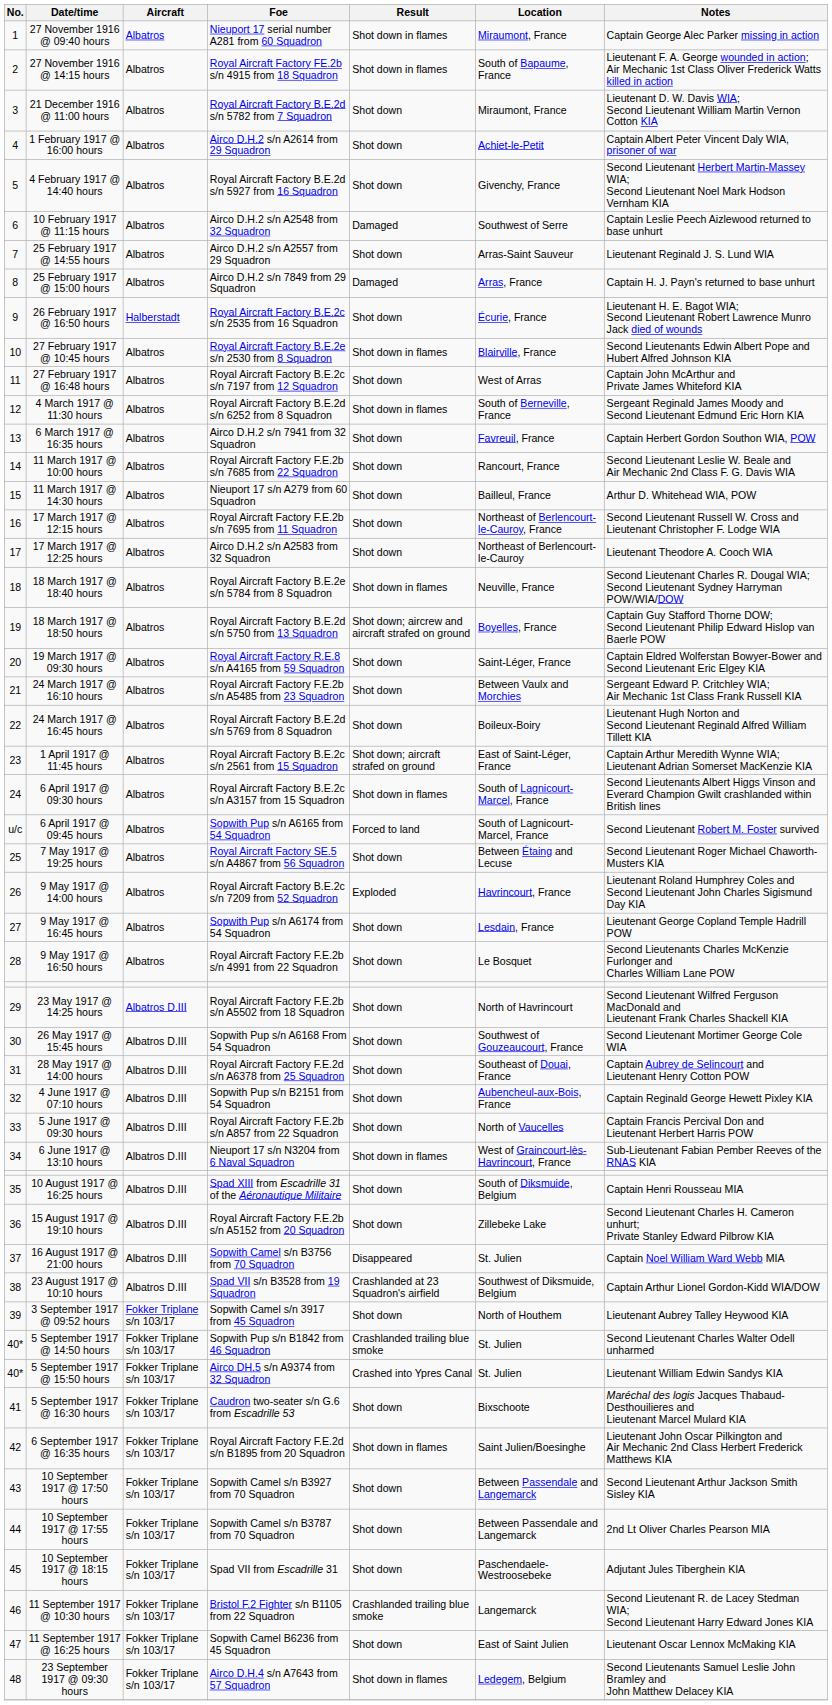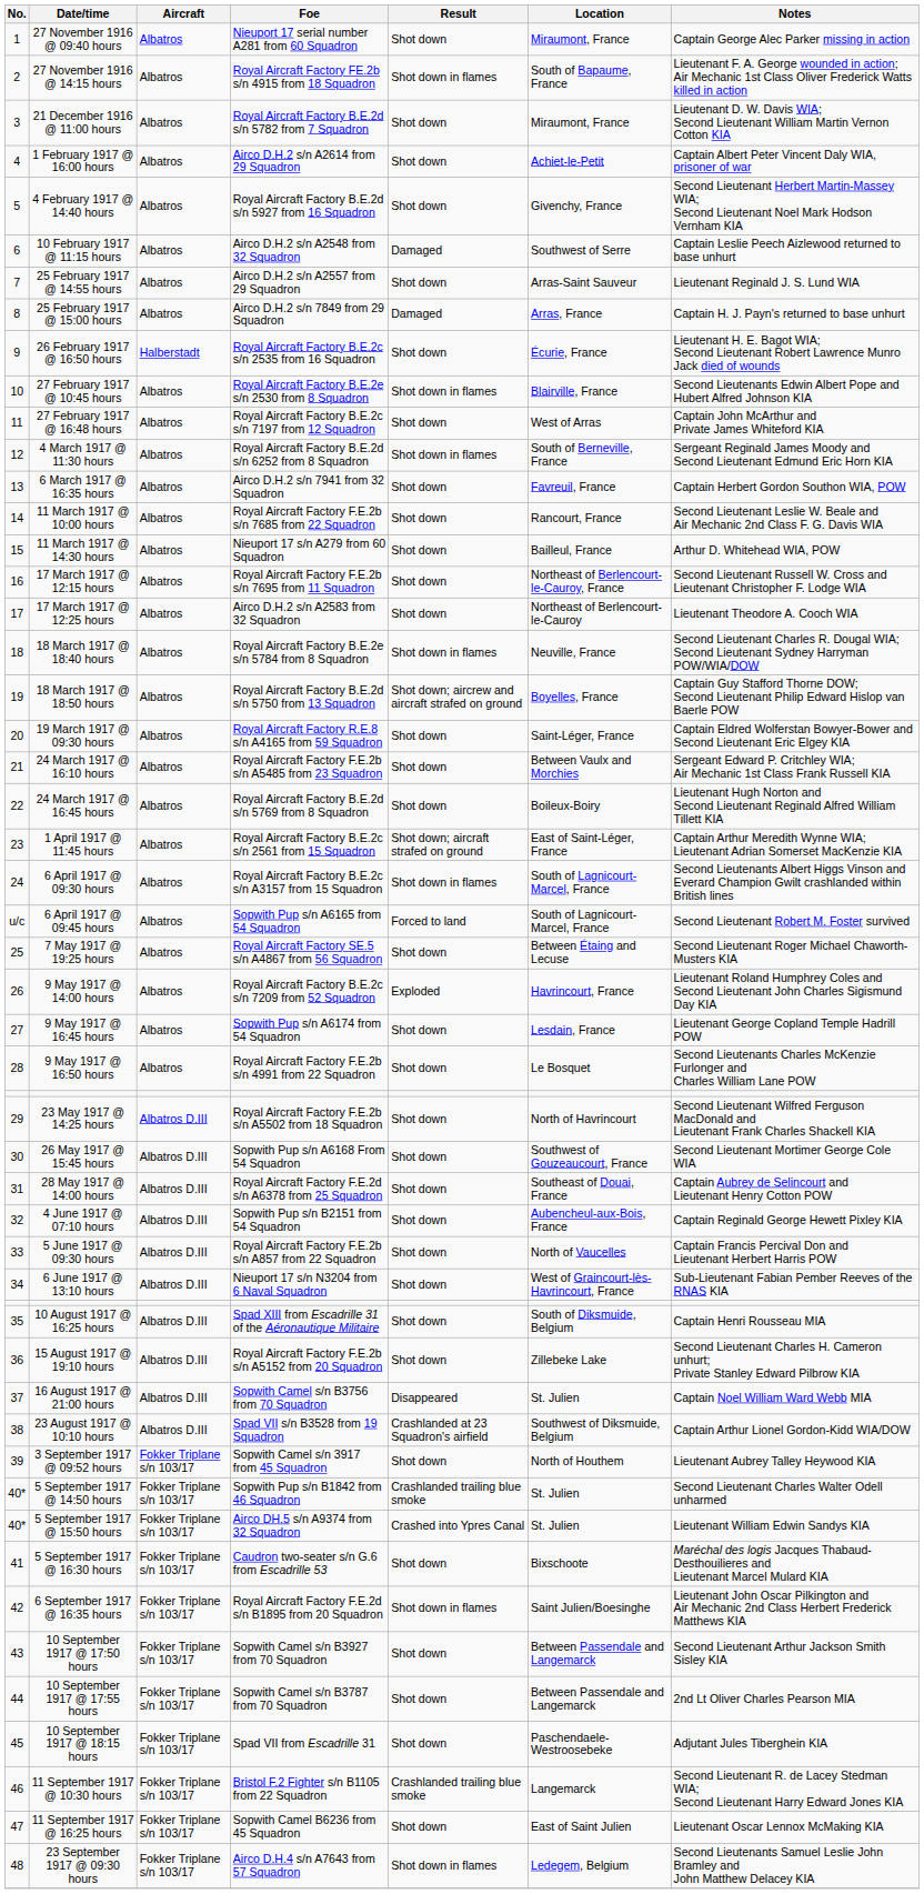 <table class="wikitable">
 <tr>
 <th>No.</th>
 <th>Date/time</th>
 <th>Aircraft</th>
 <th>Foe</th>
 <th>Result</th>
 <th>Location</th>
 <th>Notes</th>
 </tr>
 <tr>
 <td align="center">1</td>
 <td align="center">27 November 1916 @ 09:40 hours</td>
 <td><a href='#'>Albatros</a></td>
 <td><a href='#'>Nieuport 17</a> serial number A281 from <a href='#'>60 Squadron</a></td>
-<td>Shot down in flames</td>
+<td>Shot down</td>
 <td><a href='#'>Miraumont</a>, France</td>
 <td>Captain George Alec Parker <a href='#'>missing in action</a></td>
 </tr>
 <tr>
 <td align="center">2</td>
 <td align="center">27 November 1916 @ 14:15 hours</td>
 <td>Albatros</td>
 <td><a href='#'>Royal Aircraft Factory FE.2b</a> s/n 4915 from <a href='#'>18 Squadron</a></td>
 <td>Shot down in flames</td>
 <td>South of <a href='#'>Bapaume</a>, France</td>
 <td>Lieutenant F. A. George <a href='#'>wounded in action</a>; <br>Air Mechanic 1st Class Oliver Frederick Watts <a href='#'>killed in action</a></td>
 </tr>
 <tr>
 <td align="center">3</td>
 <td align="center">21 December 1916 @ 11:00 hours</td>
 <td>Albatros</td>
 <td><a href='#'>Royal Aircraft Factory B.E.2d</a> s/n 5782 from <a href='#'>7 Squadron</a></td>
 <td>Shot down</td>
 <td>Miraumont, France</td>
 <td>Lieutenant D. W. Davis <a href='#'>WIA</a>;<br> Second Lieutenant William Martin Vernon Cotton <a href='#'>KIA</a></td>
 </tr>
 <tr>
 <td align="center">4</td>
 <td align="center">1 February 1917 @ 16:00 hours</td>
 <td>Albatros</td>
 <td><a href='#'>Airco D.H.2</a> s/n A2614 from <a href='#'>29 Squadron</a></td>
 <td>Shot down</td>
 <td><a href='#'>Achiet-le-Petit</a></td>
 <td>Captain Albert Peter Vincent Daly WIA, <a href='#'>prisoner of war</a></td>
 </tr>
 <tr>
 <td align="center">5</td>
 <td align="center">4 February 1917 @ 14:40 hours</td>
 <td>Albatros</td>
 <td>Royal Aircraft Factory B.E.2d s/n 5927 from <a href='#'>16 Squadron</a></td>
 <td>Shot down</td>
 <td>Givenchy, France</td>
 <td>Second Lieutenant <a href='#'>Herbert Martin-Massey</a> WIA;<br> Second Lieutenant Noel Mark Hodson Vernham KIA</td>
 </tr>
 <tr>
 <td align="center">6</td>
 <td align="center">10 February 1917 @ 11:15 hours</td>
 <td>Albatros</td>
 <td>Airco D.H.2 s/n A2548 from <a href='#'>32 Squadron</a></td>
 <td>Damaged</td>
 <td>Southwest of Serre</td>
 <td>Captain Leslie Peech Aizlewood returned to base unhurt</td>
 </tr>
 <tr>
 <td align="center">7</td>
 <td align="center">25 February 1917 @ 14:55 hours</td>
 <td>Albatros</td>
 <td>Airco D.H.2 s/n A2557 from 29 Squadron</td>
 <td>Shot down</td>
 <td>Arras-Saint Sauveur</td>
 <td>Lieutenant Reginald J. S. Lund WIA</td>
 </tr>
 <tr>
 <td align="center">8</td>
 <td align="center">25 February 1917 @ 15:00 hours</td>
 <td>Albatros</td>
 <td>Airco D.H.2 s/n 7849 from 29 Squadron</td>
 <td>Damaged</td>
 <td><a href='#'>Arras</a>, France</td>
 <td>Captain H. J. Payn's returned to base unhurt</td>
 </tr>
 <tr>
 <td align="center">9</td>
 <td align="center">26 February 1917 @ 16:50 hours</td>
 <td><a href='#'>Halberstadt</a></td>
 <td><a href='#'>Royal Aircraft Factory B.E.2c</a> s/n 2535 from 16 Squadron</td>
 <td>Shot down</td>
 <td><a href='#'>Écurie</a>, France</td>
 <td>Lieutenant H. E. Bagot WIA;<br> Second Lieutenant Robert Lawrence Munro Jack <a href='#'>died of wounds</a></td>
 </tr>
 <tr>
 <td align="center">10</td>
 <td align="center">27 February 1917 @ 10:45 hours</td>
 <td>Albatros</td>
 <td><a href='#'>Royal Aircraft Factory B.E.2e</a> s/n 2530 from <a href='#'>8 Squadron</a></td>
 <td>Shot down in flames</td>
 <td><a href='#'>Blairville</a>, France</td>
 <td>Second Lieutenants Edwin Albert Pope and <br>Hubert Alfred Johnson KIA</td>
 </tr>
 <tr>
 <td align="center">11</td>
 <td align="center">27 February 1917 @ 16:48 hours</td>
 <td>Albatros</td>
 <td>Royal Aircraft Factory B.E.2c s/n 7197 from <a href='#'>12 Squadron</a></td>
 <td>Shot down</td>
 <td>West of Arras</td>
 <td>Captain John McArthur and <br>Private James Whiteford KIA</td>
 </tr>
 <tr>
 <td align="center">12</td>
 <td align="center">4 March 1917 @ 11:30 hours</td>
 <td>Albatros</td>
 <td>Royal Aircraft Factory B.E.2d s/n 6252 from 8 Squadron</td>
 <td>Shot down in flames</td>
 <td>South of <a href='#'>Berneville</a>, France</td>
 <td>Sergeant Reginald James Moody and <br>Second Lieutenant Edmund Eric Horn KIA</td>
 </tr>
 <tr>
 <td align="center">13</td>
 <td align="center">6 March 1917 @ 16:35 hours</td>
 <td>Albatros</td>
 <td>Airco D.H.2 s/n 7941 from 32 Squadron</td>
 <td>Shot down</td>
 <td><a href='#'>Favreuil</a>, France</td>
 <td>Captain Herbert Gordon Southon WIA, <a href='#'>POW</a></td>
 </tr>
 <tr>
 <td align="center">14</td>
 <td align="center">11 March 1917 @ 10:00 hours</td>
 <td>Albatros</td>
 <td>Royal Aircraft Factory F.E.2b s/n 7685 from <a href='#'>22 Squadron</a></td>
 <td>Shot down</td>
 <td>Rancourt, France</td>
 <td>Second Lieutenant Leslie W. Beale and <br>Air Mechanic 2nd Class F. G. Davis WIA</td>
 </tr>
 <tr>
 <td align="center">15</td>
 <td align="center">11 March 1917 @ 14:30 hours</td>
 <td>Albatros</td>
 <td>Nieuport 17 s/n A279 from 60 Squadron</td>
 <td>Shot down</td>
 <td>Bailleul, France</td>
 <td>Arthur D. Whitehead WIA, POW</td>
 </tr>
 <tr>
 <td align="center">16</td>
 <td align="center">17 March 1917 @ 12:15 hours</td>
 <td>Albatros</td>
 <td>Royal Aircraft Factory F.E.2b s/n 7695 from <a href='#'>11 Squadron</a></td>
 <td>Shot down</td>
 <td>Northeast of <a href='#'>Berlencourt-le-Cauroy</a>, France</td>
 <td>Second Lieutenant Russell W. Cross and <br>Lieutenant Christopher F. Lodge WIA</td>
 </tr>
 <tr>
 <td align="center">17</td>
 <td align="center">17 March 1917 @ 12:25 hours</td>
 <td>Albatros</td>
 <td>Airco D.H.2 s/n A2583 from 32 Squadron</td>
 <td>Shot down</td>
 <td>Northeast of Berlencourt-le-Cauroy</td>
 <td>Lieutenant Theodore A. Cooch WIA</td>
 </tr>
 <tr>
 <td align="center">18</td>
 <td align="center">18 March 1917 @ 18:40 hours</td>
 <td>Albatros</td>
 <td>Royal Aircraft Factory B.E.2e s/n 5784 from 8 Squadron</td>
 <td>Shot down in flames</td>
 <td>Neuville, France</td>
 <td>Second Lieutenant Charles R. Dougal WIA;<br> Second Lieutenant Sydney Harryman POW/WIA/<a href='#'>DOW</a></td>
 </tr>
 <tr>
 <td align="center">19</td>
 <td align="center">18 March 1917 @ 18:50 hours</td>
 <td>Albatros</td>
 <td>Royal Aircraft Factory B.E.2d s/n 5750 from <a href='#'>13 Squadron</a></td>
 <td>Shot down; aircrew and aircraft strafed on ground</td>
 <td><a href='#'>Boyelles</a>, France</td>
 <td>Captain Guy Stafford Thorne DOW;<br> Second Lieutenant Philip Edward Hislop van Baerle POW</td>
 </tr>
 <tr>
 <td align="center">20</td>
 <td align="center">19 March 1917 @ 09:30 hours</td>
 <td>Albatros</td>
 <td><a href='#'>Royal Aircraft Factory R.E.8</a> s/n A4165 from <a href='#'>59 Squadron</a></td>
 <td>Shot down</td>
 <td>Saint-Léger, France</td>
 <td>Captain Eldred Wolferstan Bowyer-Bower and <br>Second Lieutenant Eric Elgey KIA</td>
 </tr>
 <tr>
 <td align="center">21</td>
 <td align="center">24 March 1917 @ 16:10 hours</td>
 <td>Albatros</td>
 <td>Royal Aircraft Factory F.E.2b s/n A5485 from <a href='#'>23 Squadron</a></td>
 <td>Shot down</td>
 <td>Between Vaulx and <a href='#'>Morchies</a></td>
 <td>Sergeant Edward P. Critchley WIA;<br> Air Mechanic 1st Class Frank Russell KIA</td>
 </tr>
 <tr>
 <td align="center">22</td>
 <td align="center">24 March 1917 @ 16:45 hours</td>
 <td>Albatros</td>
 <td>Royal Aircraft Factory B.E.2d s/n 5769 from 8 Squadron</td>
 <td>Shot down</td>
 <td>Boileux-Boiry</td>
 <td>Lieutenant Hugh Norton and <br>Second Lieutenant Reginald Alfred William Tillett KIA</td>
 </tr>
 <tr>
 <td align="center">23</td>
 <td align="center">1 April 1917 @ 11:45 hours</td>
 <td>Albatros</td>
 <td>Royal Aircraft Factory B.E.2c s/n 2561 from <a href='#'>15 Squadron</a></td>
 <td>Shot down; aircraft strafed on ground</td>
 <td>East of Saint-Léger, France</td>
 <td>Captain Arthur Meredith Wynne WIA; <br>Lieutenant Adrian Somerset MacKenzie KIA</td>
 </tr>
 <tr>
 <td align="center">24</td>
 <td align="center">6 April 1917 @ 09:30 hours</td>
 <td>Albatros</td>
 <td>Royal Aircraft Factory B.E.2c s/n A3157 from 15 Squadron</td>
 <td>Shot down in flames</td>
 <td>South of <a href='#'>Lagnicourt-Marcel</a>, France</td>
 <td>Second Lieutenants Albert Higgs Vinson and Everard Champion Gwilt crashlanded within British lines</td>
 </tr>
 <tr>
 <td align="center">u/c</td>
 <td align="center">6 April 1917 @ 09:45 hours</td>
 <td>Albatros</td>
 <td><a href='#'>Sopwith Pup</a> s/n A6165 from <a href='#'>54 Squadron</a></td>
 <td>Forced to land</td>
 <td>South of Lagnicourt-Marcel, France</td>
 <td>Second Lieutenant <a href='#'>Robert M. Foster</a> survived</td>
 </tr>
 <tr>
 <td align="center">25</td>
 <td align="center">7 May 1917 @ 19:25 hours</td>
 <td>Albatros</td>
 <td><a href='#'>Royal Aircraft Factory SE.5</a> s/n A4867 from <a href='#'>56 Squadron</a></td>
 <td>Shot down</td>
 <td>Between <a href='#'>Étaing</a> and Lecuse</td>
 <td>Second Lieutenant Roger Michael Chaworth-Musters KIA</td>
 </tr>
 <tr>
 <td align="center">26</td>
 <td align="center">9 May 1917 @ 14:00 hours</td>
 <td>Albatros</td>
 <td>Royal Aircraft Factory B.E.2c s/n 7209 from <a href='#'>52 Squadron</a></td>
 <td>Exploded</td>
 <td><a href='#'>Havrincourt</a>, France</td>
 <td>Lieutenant Roland Humphrey Coles and <br>Second Lieutenant John Charles Sigismund Day KIA</td>
 </tr>
 <tr>
 <td align="center">27</td>
 <td align="center">9 May 1917 @ 16:45 hours</td>
 <td>Albatros</td>
 <td><a href='#'>Sopwith Pup</a> s/n A6174 from 54 Squadron</td>
 <td>Shot down</td>
 <td><a href='#'>Lesdain</a>, France</td>
 <td>Lieutenant George Copland Temple Hadrill POW</td>
 </tr>
 <tr>
 <td align="center">28</td>
 <td align="center">9 May 1917 @ 16:50 hours</td>
 <td>Albatros</td>
 <td>Royal Aircraft Factory F.E.2b s/n 4991 from 22 Squadron</td>
 <td>Shot down</td>
 <td>Le Bosquet</td>
 <td>Second Lieutenants Charles McKenzie Furlonger and <br>Charles William Lane POW</td>
 </tr>
 <tr>
 <td></td>
 <td></td>
 <td></td>
 <td></td>
 <td></td>
 <td></td>
 <td></td>
 </tr>
 <tr>
 <td align="center">29</td>
 <td align="center">23 May 1917 @ 14:25 hours</td>
 <td><a href='#'>Albatros D.III</a></td>
 <td>Royal Aircraft Factory F.E.2b s/n A5502 from 18 Squadron</td>
 <td>Shot down</td>
 <td>North of Havrincourt</td>
 <td>Second Lieutenant Wilfred Ferguson MacDonald and <br>Lieutenant Frank Charles Shackell KIA</td>
 </tr>
 <tr>
 <td align="center">30</td>
 <td align="center">26 May 1917 @ 15:45 hours</td>
 <td>Albatros D.III</td>
 <td>Sopwith Pup s/n A6168 From 54 Squadron</td>
 <td>Shot down</td>
 <td>Southwest of <a href='#'>Gouzeaucourt</a>, France</td>
 <td>Second Lieutenant Mortimer George Cole WIA</td>
 </tr>
 <tr>
 <td align="center">31</td>
 <td align="center">28 May 1917 @ 14:00 hours</td>
 <td>Albatros D.III</td>
 <td>Royal Aircraft Factory F.E.2d s/n A6378 from <a href='#'>25 Squadron</a></td>
 <td>Shot down</td>
 <td>Southeast of <a href='#'>Douai</a>, France</td>
 <td>Captain <a href='#'>Aubrey de Selincourt</a> and <br>Lieutenant Henry Cotton POW</td>
 </tr>
 <tr>
 <td align="center">32</td>
 <td align="center">4 June 1917 @ 07:10 hours</td>
 <td>Albatros D.III</td>
 <td>Sopwith Pup s/n B2151 from 54 Squadron</td>
 <td>Shot down</td>
 <td><a href='#'>Aubencheul-aux-Bois</a>, France</td>
 <td>Captain Reginald George Hewett Pixley KIA</td>
 </tr>
 <tr>
 <td align="center">33</td>
 <td align="center">5 June 1917 @ 09:30 hours</td>
 <td>Albatros D.III</td>
 <td>Royal Aircraft Factory F.E.2b s/n A857 from 22 Squadron</td>
 <td>Shot down</td>
 <td>North of <a href='#'>Vaucelles</a></td>
 <td>Captain Francis Percival Don and <br>Lieutenant Herbert Harris POW</td>
 </tr>
 <tr>
 <td align="center">34</td>
 <td align="center">6 June 1917 @ 13:10 hours</td>
 <td>Albatros D.III</td>
 <td>Nieuport 17 s/n N3204 from <a href='#'>6 Naval Squadron</a></td>
-<td>Shot down in flames</td>
+<td>Shot down</td>
 <td>West of <a href='#'>Graincourt-lès-Havrincourt</a>, France</td>
 <td>Sub-Lieutenant Fabian Pember Reeves of the <a href='#'>RNAS</a> KIA</td>
 </tr>
 <tr>
 <td align="center"></td>
 <td align="center"></td>
 <td></td>
 <td></td>
 <td></td>
 <td></td>
 <td></td>
 </tr>
 <tr>
 <td align="center">35</td>
 <td align="center">10 August 1917 @ 16:25 hours</td>
 <td>Albatros D.III</td>
 <td><a href='#'>Spad XIII</a> from <em>Escadrille 31</em> of the <a href='#'><em>Aéronautique Militaire</em></a></td>
 <td>Shot down</td>
 <td>South of <a href='#'>Diksmuide</a>, Belgium</td>
 <td>Captain Henri Rousseau MIA</td>
 </tr>
 <tr>
 <td align="center">36</td>
 <td align="center">15 August 1917 @ 19:10 hours</td>
 <td>Albatros D.III</td>
 <td>Royal Aircraft Factory F.E.2b s/n A5152 from <a href='#'>20 Squadron</a></td>
 <td>Shot down</td>
 <td>Zillebeke Lake</td>
 <td>Second Lieutenant Charles H. Cameron unhurt;<br> Private Stanley Edward Pilbrow KIA</td>
 </tr>
 <tr>
 <td align="center">37</td>
 <td align="center">16 August 1917 @ 21:00 hours</td>
 <td>Albatros D.III</td>
 <td><a href='#'>Sopwith Camel</a> s/n B3756 from <a href='#'>70 Squadron</a></td>
 <td>Disappeared</td>
 <td>St. Julien</td>
 <td>Captain <a href='#'>Noel William Ward Webb</a> MIA</td>
 </tr>
 <tr>
 <td align="center">38</td>
 <td align="center">23 August 1917 @ 10:10 hours</td>
 <td>Albatros D.III</td>
 <td><a href='#'>Spad VII</a> s/n B3528 from <a href='#'>19 Squadron</a></td>
 <td>Crashlanded at 23 Squadron's airfield</td>
 <td>Southwest of Diksmuide, Belgium</td>
 <td>Captain Arthur Lionel Gordon-Kidd WIA/DOW</td>
 </tr>
 <tr>
 <td align="center">39</td>
 <td align="center">3 September 1917 @ 09:52 hours</td>
 <td><a href='#'>Fokker Triplane</a> s/n 103/17</td>
 <td>Sopwith Camel s/n 3917 from <a href='#'>45 Squadron</a></td>
 <td>Shot down</td>
 <td>North of Houthem</td>
 <td>Lieutenant Aubrey Talley Heywood KIA</td>
 </tr>
 <tr>
 <td align="center">40*</td>
 <td align="center">5 September 1917 @ 14:50 hours</td>
 <td>Fokker Triplane s/n 103/17</td>
 <td>Sopwith Pup s/n B1842 from <a href='#'>46 Squadron</a></td>
 <td>Crashlanded trailing blue smoke</td>
 <td>St. Julien</td>
 <td>Second Lieutenant Charles Walter Odell unharmed</td>
 </tr>
 <tr>
 <td align="center">40*</td>
 <td align="center">5 September 1917 @ 15:50 hours</td>
 <td>Fokker Triplane s/n 103/17</td>
 <td><a href='#'>Airco DH.5</a> s/n A9374 from <a href='#'>32 Squadron</a></td>
 <td>Crashed into Ypres Canal</td>
 <td>St. Julien</td>
 <td>Lieutenant William Edwin Sandys KIA</td>
 </tr>
 <tr>
 <td align="center">41</td>
 <td align="center">5 September 1917 @ 16:30 hours</td>
 <td>Fokker Triplane s/n 103/17</td>
 <td><a href='#'>Caudron</a> two-seater s/n G.6 from <em>Escadrille 53</em></td>
 <td>Shot down</td>
 <td>Bixschoote</td>
 <td><em>Maréchal des logis</em> Jacques Thabaud-Desthouilieres and <br>Lieutenant Marcel Mulard KIA</td>
 </tr>
 <tr>
 <td align="center">42</td>
 <td align="center">6 September 1917 @ 16:35 hours</td>
 <td>Fokker Triplane s/n 103/17</td>
 <td>Royal Aircraft Factory F.E.2d s/n B1895 from 20 Squadron</td>
 <td>Shot down in flames</td>
 <td>Saint Julien/Boesinghe</td>
 <td>Lieutenant John Oscar Pilkington and <br>Air Mechanic 2nd Class Herbert Frederick Matthews KIA</td>
 </tr>
 <tr>
 <td align="center">43</td>
 <td align="center">10 September 1917 @ 17:50 hours</td>
 <td>Fokker Triplane s/n 103/17</td>
 <td>Sopwith Camel s/n B3927 from 70 Squadron</td>
 <td>Shot down</td>
 <td>Between <a href='#'>Passendale</a> and <a href='#'>Langemarck</a></td>
 <td>Second Lieutenant Arthur Jackson Smith Sisley KIA</td>
 </tr>
 <tr>
 <td align="center">44</td>
 <td align="center">10 September 1917 @ 17:55 hours</td>
 <td>Fokker Triplane s/n 103/17</td>
 <td>Sopwith Camel s/n B3787 from 70 Squadron</td>
 <td>Shot down</td>
 <td>Between Passendale and Langemarck</td>
 <td>2nd Lt Oliver Charles Pearson MIA</td>
 </tr>
 <tr>
 <td align="center">45</td>
 <td align="center">10 September 1917 @ 18:15 hours</td>
 <td>Fokker Triplane s/n 103/17</td>
 <td>Spad VII from <em>Escadrille</em> 31</td>
 <td>Shot down</td>
 <td>Paschendaele-Westroosebeke</td>
 <td>Adjutant Jules Tiberghein KIA</td>
 </tr>
 <tr>
 <td align="center">46</td>
 <td align="center">11 September 1917 @ 10:30 hours</td>
 <td>Fokker Triplane s/n 103/17</td>
 <td><a href='#'>Bristol F.2 Fighter</a> s/n B1105 from 22 Squadron</td>
 <td>Crashlanded trailing blue smoke</td>
 <td>Langemarck</td>
 <td>Second Lieutenant R. de Lacey Stedman WIA;<br> Second Lieutenant Harry Edward Jones KIA</td>
 </tr>
 <tr>
 <td align="center">47</td>
 <td align="center">11 September 1917 @ 16:25 hours</td>
 <td>Fokker Triplane s/n 103/17</td>
 <td>Sopwith Camel B6236 from 45 Squadron</td>
 <td>Shot down</td>
 <td>East of Saint Julien</td>
 <td>Lieutenant Oscar Lennox McMaking KIA</td>
 </tr>
 <tr>
 <td align="center">48</td>
 <td align="center">23 September 1917 @ 09:30 hours</td>
 <td>Fokker Triplane s/n 103/17</td>
 <td><a href='#'>Airco D.H.4</a> s/n A7643 from <a href='#'>57 Squadron</a></td>
 <td>Shot down in flames</td>
 <td><a href='#'>Ledegem</a>, Belgium</td>
 <td>Second Lieutenants Samuel Leslie John Bramley and <br>John Matthew Delacey KIA</td>
 </tr>
 <tr>
 </tr>
 </table>
